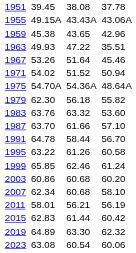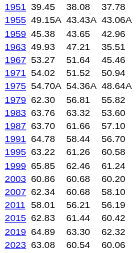 <table>
 <tr valign="top">
 <td><a href='#'>1951</a><br></td>
 <td></td>
 <td>39.45</td>
 <td></td>
 <td>38.08</td>
 <td></td>
 <td>37.78</td>
 </tr>
 <tr valign="top">
 <td><a href='#'>1955</a><br></td>
 <td></td>
 <td>49.15A</td>
 <td></td>
 <td>43.43A</td>
 <td></td>
 <td>43.06A</td>
 </tr>
 <tr valign="top">
 <td><a href='#'>1959</a><br></td>
 <td></td>
 <td>45.38</td>
 <td></td>
 <td>43.65</td>
 <td></td>
 <td>42.96</td>
 </tr>
 <tr valign="top">
 <td><a href='#'>1963</a><br></td>
 <td></td>
 <td>49.93</td>
 <td></td>
-<td>47.22</td>
+<td>47.21</td>
 <td></td>
 <td>35.51</td>
 </tr>
 <tr valign="top">
 <td><a href='#'>1967</a><br></td>
 <td></td>
-<td>53.26</td>
+<td>53.27</td>
 <td></td>
 <td>51.64</td>
 <td></td>
 <td>45.46</td>
 </tr>
 <tr valign="top">
 <td><a href='#'>1971</a><br></td>
 <td></td>
 <td>54.02</td>
 <td></td>
 <td>51.52</td>
 <td></td>
 <td>50.94</td>
 </tr>
 <tr valign="top">
 <td><a href='#'>1975</a><br></td>
 <td></td>
 <td>54.70A</td>
 <td></td>
 <td>54.36A</td>
 <td></td>
 <td>48.64A</td>
 </tr>
 <tr valign="top">
 <td><a href='#'>1979</a><br></td>
 <td></td>
 <td>62.30</td>
 <td></td>
-<td>56.18</td>
+<td>56.81</td>
 <td></td>
 <td>55.82</td>
 </tr>
 <tr valign="top">
 <td><a href='#'>1983</a><br></td>
 <td></td>
 <td>63.76</td>
 <td></td>
 <td>63.32</td>
 <td></td>
 <td>53.60</td>
 </tr>
 <tr valign="top">
 <td><a href='#'>1987</a><br></td>
 <td></td>
 <td>63.70</td>
 <td></td>
 <td>61.66</td>
 <td></td>
 <td>57.10</td>
 </tr>
 <tr valign="top">
 <td><a href='#'>1991</a><br></td>
 <td></td>
 <td>64.78</td>
 <td></td>
 <td>58.44</td>
 <td></td>
 <td>56.70</td>
 </tr>
 <tr valign="top">
 <td><a href='#'>1995</a><br></td>
 <td></td>
 <td>63.22</td>
 <td></td>
 <td>61.26</td>
 <td></td>
 <td>60.58</td>
 </tr>
 <tr valign="top">
 <td><a href='#'>1999</a><br></td>
 <td></td>
 <td>65.85</td>
 <td></td>
 <td>62.46</td>
 <td></td>
 <td>61.24</td>
 </tr>
 <tr valign="top">
 <td><a href='#'>2003</a><br></td>
 <td></td>
 <td>60.86</td>
 <td></td>
 <td>60.68</td>
 <td></td>
 <td>60.20</td>
 </tr>
 <tr valign="top">
 <td><a href='#'>2007</a><br></td>
 <td></td>
 <td>62.34</td>
 <td></td>
 <td>60.68</td>
 <td></td>
 <td>58.10</td>
 </tr>
 <tr valign="top">
 <td><a href='#'>2011</a><br></td>
 <td></td>
 <td>58.01</td>
 <td></td>
 <td>56.21</td>
 <td></td>
 <td>56.19</td>
 </tr>
 <tr valign="top">
 <td><a href='#'>2015</a><br></td>
 <td></td>
 <td>62.83</td>
 <td></td>
 <td>61.44</td>
 <td></td>
 <td>60.42</td>
 </tr>
 <tr valign="top">
 <td><a href='#'>2019</a><br></td>
 <td></td>
 <td>64.89 </td>
 <td></td>
 <td>63.30</td>
 <td></td>
 <td>62.32</td>
 </tr>
 <tr valign="top">
 <td><a href='#'>2023</a><br></td>
 <td></td>
 <td>63.08</td>
 <td></td>
 <td>60.54</td>
 <td></td>
 <td>60.06</td>
 </tr>
 </table>
